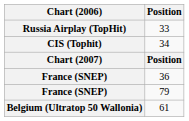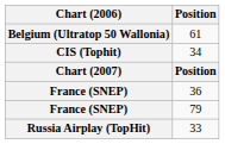 <table class="wikitable plainrowheaders sortable" style="text-align:center;">
 <tr>
 <th scope="col">Chart (2006)</th>
 <th scope="col">Position</th>
 </tr>
 <tr>
-<th scope="row">Russia Airplay (TopHit)</th>
-<td>33</td>
+<th scope="row">Belgium (Ultratop 50 Wallonia)</th>
+<td>61</td>
 </tr>
 <tr>
 <th scope="row">CIS (Tophit)</th>
 <td>34</td>
 </tr>
 <tr>
 <th scope="col">Chart (2007)</th>
 <th scope="col">Position</th>
 </tr>
 <tr>
 <th scope="row">France (SNEP)</th>
 <td>36</td>
 </tr>
 <tr>
 <th scope="row">France (SNEP)</th>
 <td>79</td>
 </tr>
 <tr>
-<th scope="row">Belgium (Ultratop 50 Wallonia)</th>
-<td>61</td>
+<th scope="row">Russia Airplay (TopHit)</th>
+<td>33</td>
 </tr>
 </table>
